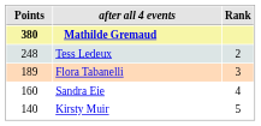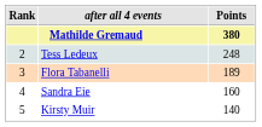 <table cellspacing="1" cellpadding="3" style="border:1px solid #AAAAAA;font-size:86%">
 <tr style="background-color: #E4E4E4;">
+<th style="border-bottom:1px solid #AAAAAA; width: 10px;">Rank</th>
+<th style="border-bottom:1px solid #AAAAAA; width: 200px;"><em>after all 4 events</em></th>
 <th style="border-bottom:1px solid #AAAAAA; width: 50px;">Points</th>
-<th style="border-bottom:1px solid #AAAAAA; width: 200px;"><em>after all 4 events</em></th>
-<th style="border-bottom:1px solid #AAAAAA; width: 10px;">Rank</th>
 </tr>
 <tr style="background:#f7f6a8;">
+<td align=center></td>
+<td>   <strong><a href='#'>Mathilde Gremaud</a></strong></td>
 <td align=center><strong>380</strong></td>
-<td>   <strong><a href='#'>Mathilde Gremaud</a></strong></td>
-<td align=center></td>
 </tr>
 <tr style="background:#dce5e5;">
+<td align=center>2</td>
+<td> <a href='#'>Tess Ledeux</a></td>
 <td align=center>248</td>
-<td> <a href='#'>Tess Ledeux</a></td>
-<td align=center>2</td>
 </tr>
 <tr style="background:#ffdab9;">
+<td align=center>3</td>
+<td> <a href='#'>Flora Tabanelli</a></td>
 <td align=center>189</td>
-<td> <a href='#'>Flora Tabanelli</a></td>
-<td align=center>3</td>
 </tr>
 <tr>
+<td align=center>4</td>
+<td> <a href='#'>Sandra Eie</a></td>
 <td align=center>160</td>
-<td> <a href='#'>Sandra Eie</a></td>
-<td align=center>4</td>
 </tr>
 <tr>
+<td align=center>5</td>
+<td> <a href='#'>Kirsty Muir</a></td>
 <td align=center>140</td>
-<td> <a href='#'>Kirsty Muir</a></td>
-<td align=center>5</td>
 </tr>
 </table>
